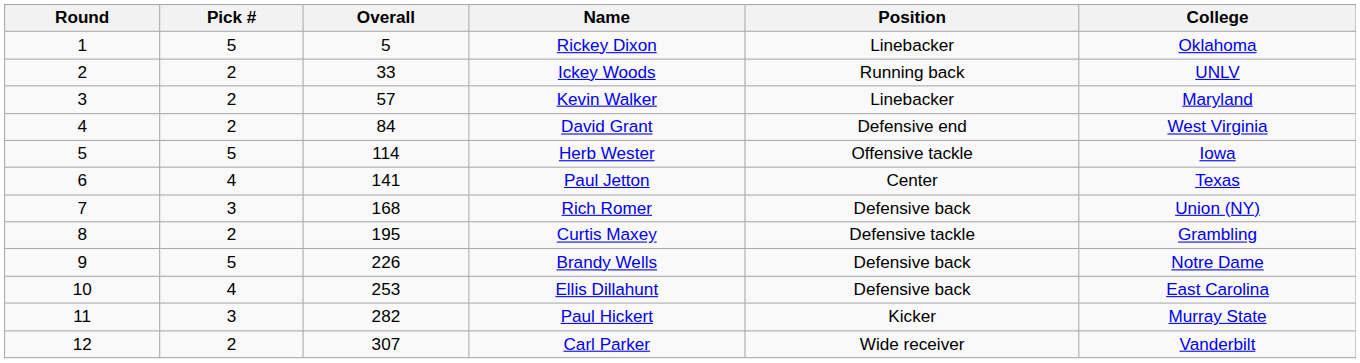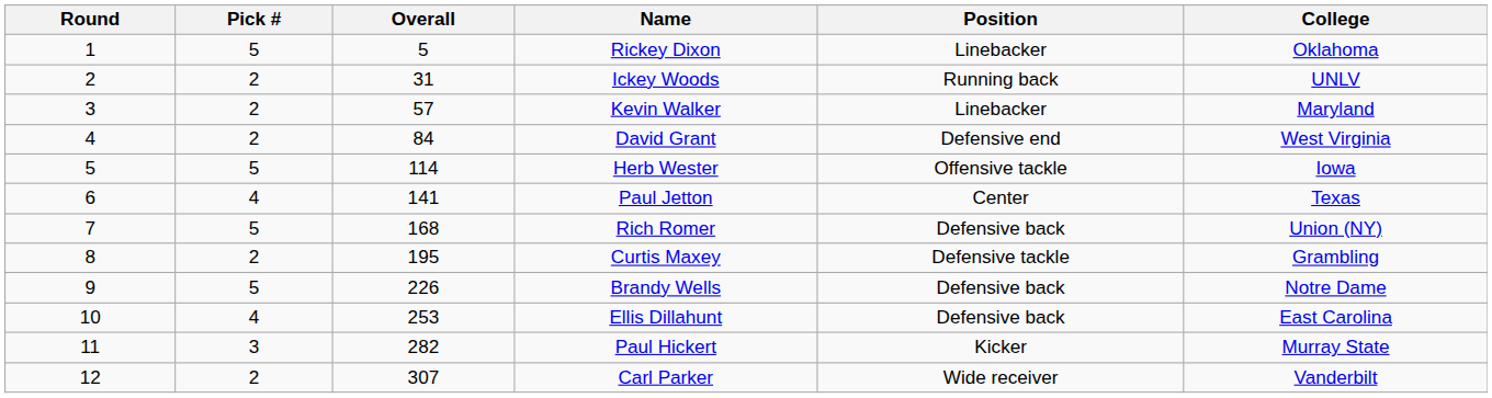 <table class="wikitable sortable sortable" style="width: 100%; text-align:center">
 <tr>
 <th>Round</th>
 <th>Pick #</th>
 <th>Overall</th>
 <th>Name</th>
 <th>Position</th>
 <th>College</th>
 </tr>
 <tr>
 <td>1</td>
 <td>5</td>
 <td>5</td>
 <td><a href='#'>Rickey Dixon</a></td>
 <td>Linebacker</td>
 <td><a href='#'>Oklahoma</a></td>
 </tr>
 <tr>
 <td>2</td>
 <td>2</td>
-<td>33</td>
+<td>31</td>
 <td><a href='#'>Ickey Woods</a></td>
 <td>Running back</td>
 <td><a href='#'>UNLV</a></td>
 </tr>
 <tr>
 <td>3</td>
 <td>2</td>
 <td>57</td>
 <td><a href='#'>Kevin Walker</a></td>
 <td>Linebacker</td>
 <td><a href='#'>Maryland</a></td>
 </tr>
 <tr>
 <td>4</td>
 <td>2</td>
 <td>84</td>
 <td><a href='#'>David Grant</a></td>
 <td>Defensive end</td>
 <td><a href='#'>West Virginia</a></td>
 </tr>
 <tr>
 <td>5</td>
 <td>5</td>
 <td>114</td>
 <td><a href='#'>Herb Wester</a></td>
 <td>Offensive tackle</td>
 <td><a href='#'>Iowa</a></td>
 </tr>
 <tr>
 <td>6</td>
 <td>4</td>
 <td>141</td>
 <td><a href='#'>Paul Jetton</a></td>
 <td>Center</td>
 <td><a href='#'>Texas</a></td>
 </tr>
 <tr>
 <td>7</td>
-<td>3</td>
+<td>5</td>
 <td>168</td>
 <td><a href='#'>Rich Romer</a></td>
 <td>Defensive back</td>
 <td><a href='#'>Union (NY)</a></td>
 </tr>
 <tr>
 <td>8</td>
 <td>2</td>
 <td>195</td>
 <td><a href='#'>Curtis Maxey</a></td>
 <td>Defensive tackle</td>
 <td><a href='#'>Grambling</a></td>
 </tr>
 <tr>
 <td>9</td>
 <td>5</td>
 <td>226</td>
 <td><a href='#'>Brandy Wells</a></td>
 <td>Defensive back</td>
 <td><a href='#'>Notre Dame</a></td>
 </tr>
 <tr>
 <td>10</td>
 <td>4</td>
 <td>253</td>
 <td><a href='#'>Ellis Dillahunt</a></td>
 <td>Defensive back</td>
 <td><a href='#'>East Carolina</a></td>
 </tr>
 <tr>
 <td>11</td>
 <td>3</td>
 <td>282</td>
 <td><a href='#'>Paul Hickert</a></td>
 <td>Kicker</td>
 <td><a href='#'>Murray State</a></td>
 </tr>
 <tr>
 <td>12</td>
 <td>2</td>
 <td>307</td>
 <td><a href='#'>Carl Parker</a></td>
 <td>Wide receiver</td>
 <td><a href='#'>Vanderbilt</a></td>
 </tr>
 </table>
